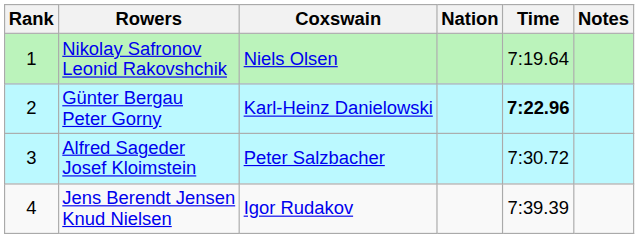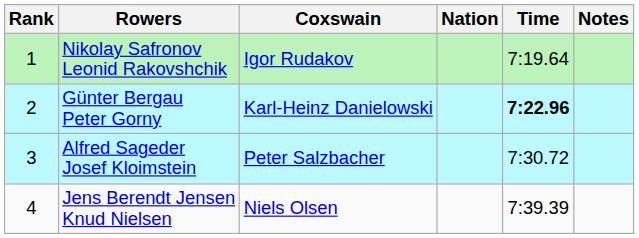 <table class="wikitable sortable" style="text-align:center">
 <tr>
 <th>Rank</th>
 <th>Rowers</th>
 <th>Coxswain</th>
 <th>Nation</th>
 <th>Time</th>
 <th>Notes</th>
 </tr>
 <tr bgcolor=bbf3bb>
 <td>1</td>
 <td align=left><a href='#'>Nikolay Safronov</a> <br> <a href='#'>Leonid Rakovshchik</a></td>
-<td align=left><a href='#'>Niels Olsen</a></td>
+<td align=left><a href='#'>Igor Rudakov</a></td>
 <td align=left></td>
 <td>7:19.64</td>
 <td></td>
 </tr>
 <tr bgcolor=bbf9ff>
 <td>2</td>
 <td align=left><a href='#'>Günter Bergau</a> <br> <a href='#'>Peter Gorny</a></td>
 <td align=left><a href='#'>Karl-Heinz Danielowski</a></td>
 <td align=left></td>
 <td><strong>7:22.96</strong></td>
 <td></td>
 </tr>
 <tr bgcolor=bbf9ff>
 <td>3</td>
 <td align=left><a href='#'>Alfred Sageder</a> <br> <a href='#'>Josef Kloimstein</a></td>
 <td align=left><a href='#'>Peter Salzbacher</a></td>
 <td align=left></td>
 <td>7:30.72</td>
 <td></td>
 </tr>
 <tr>
 <td>4</td>
 <td align=left><a href='#'>Jens Berendt Jensen</a> <br> <a href='#'>Knud Nielsen</a></td>
-<td align=left><a href='#'>Igor Rudakov</a></td>
+<td align=left><a href='#'>Niels Olsen</a></td>
 <td align=left></td>
 <td>7:39.39</td>
 <td></td>
 </tr>
 </table>
